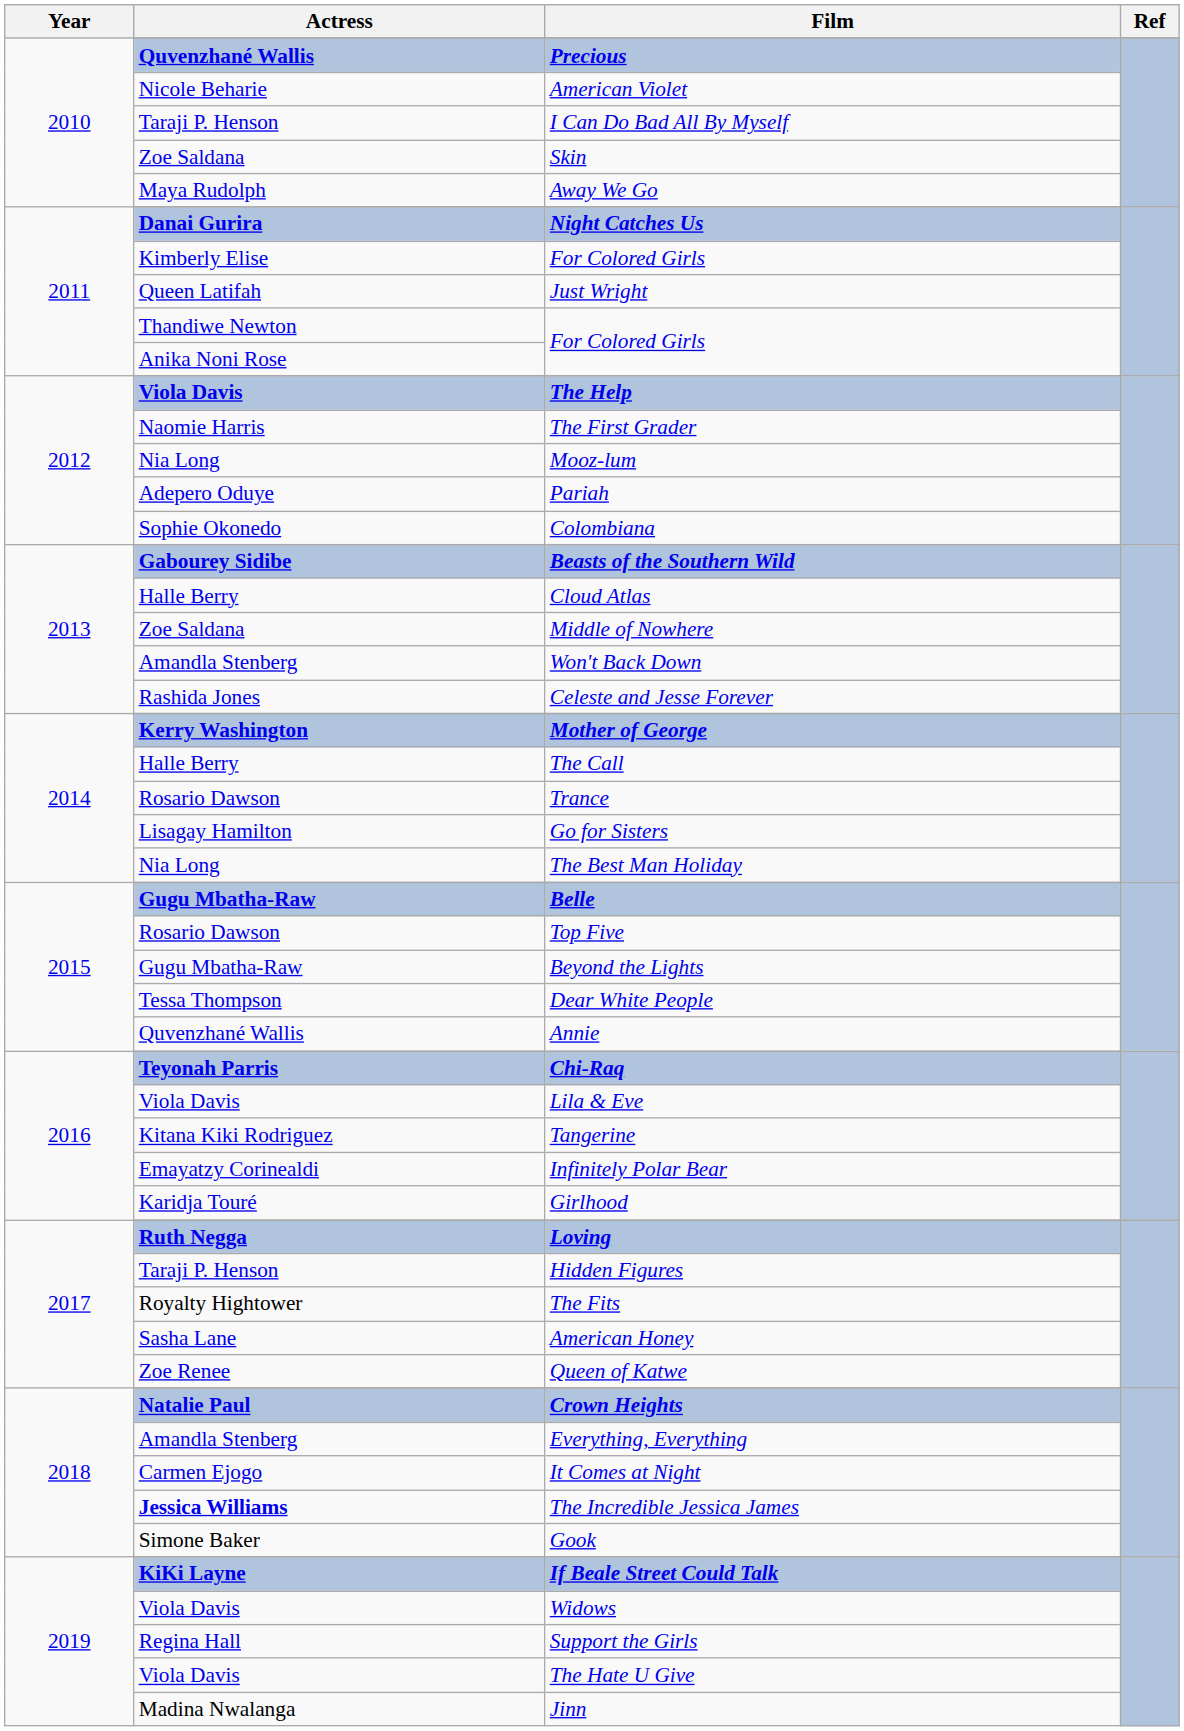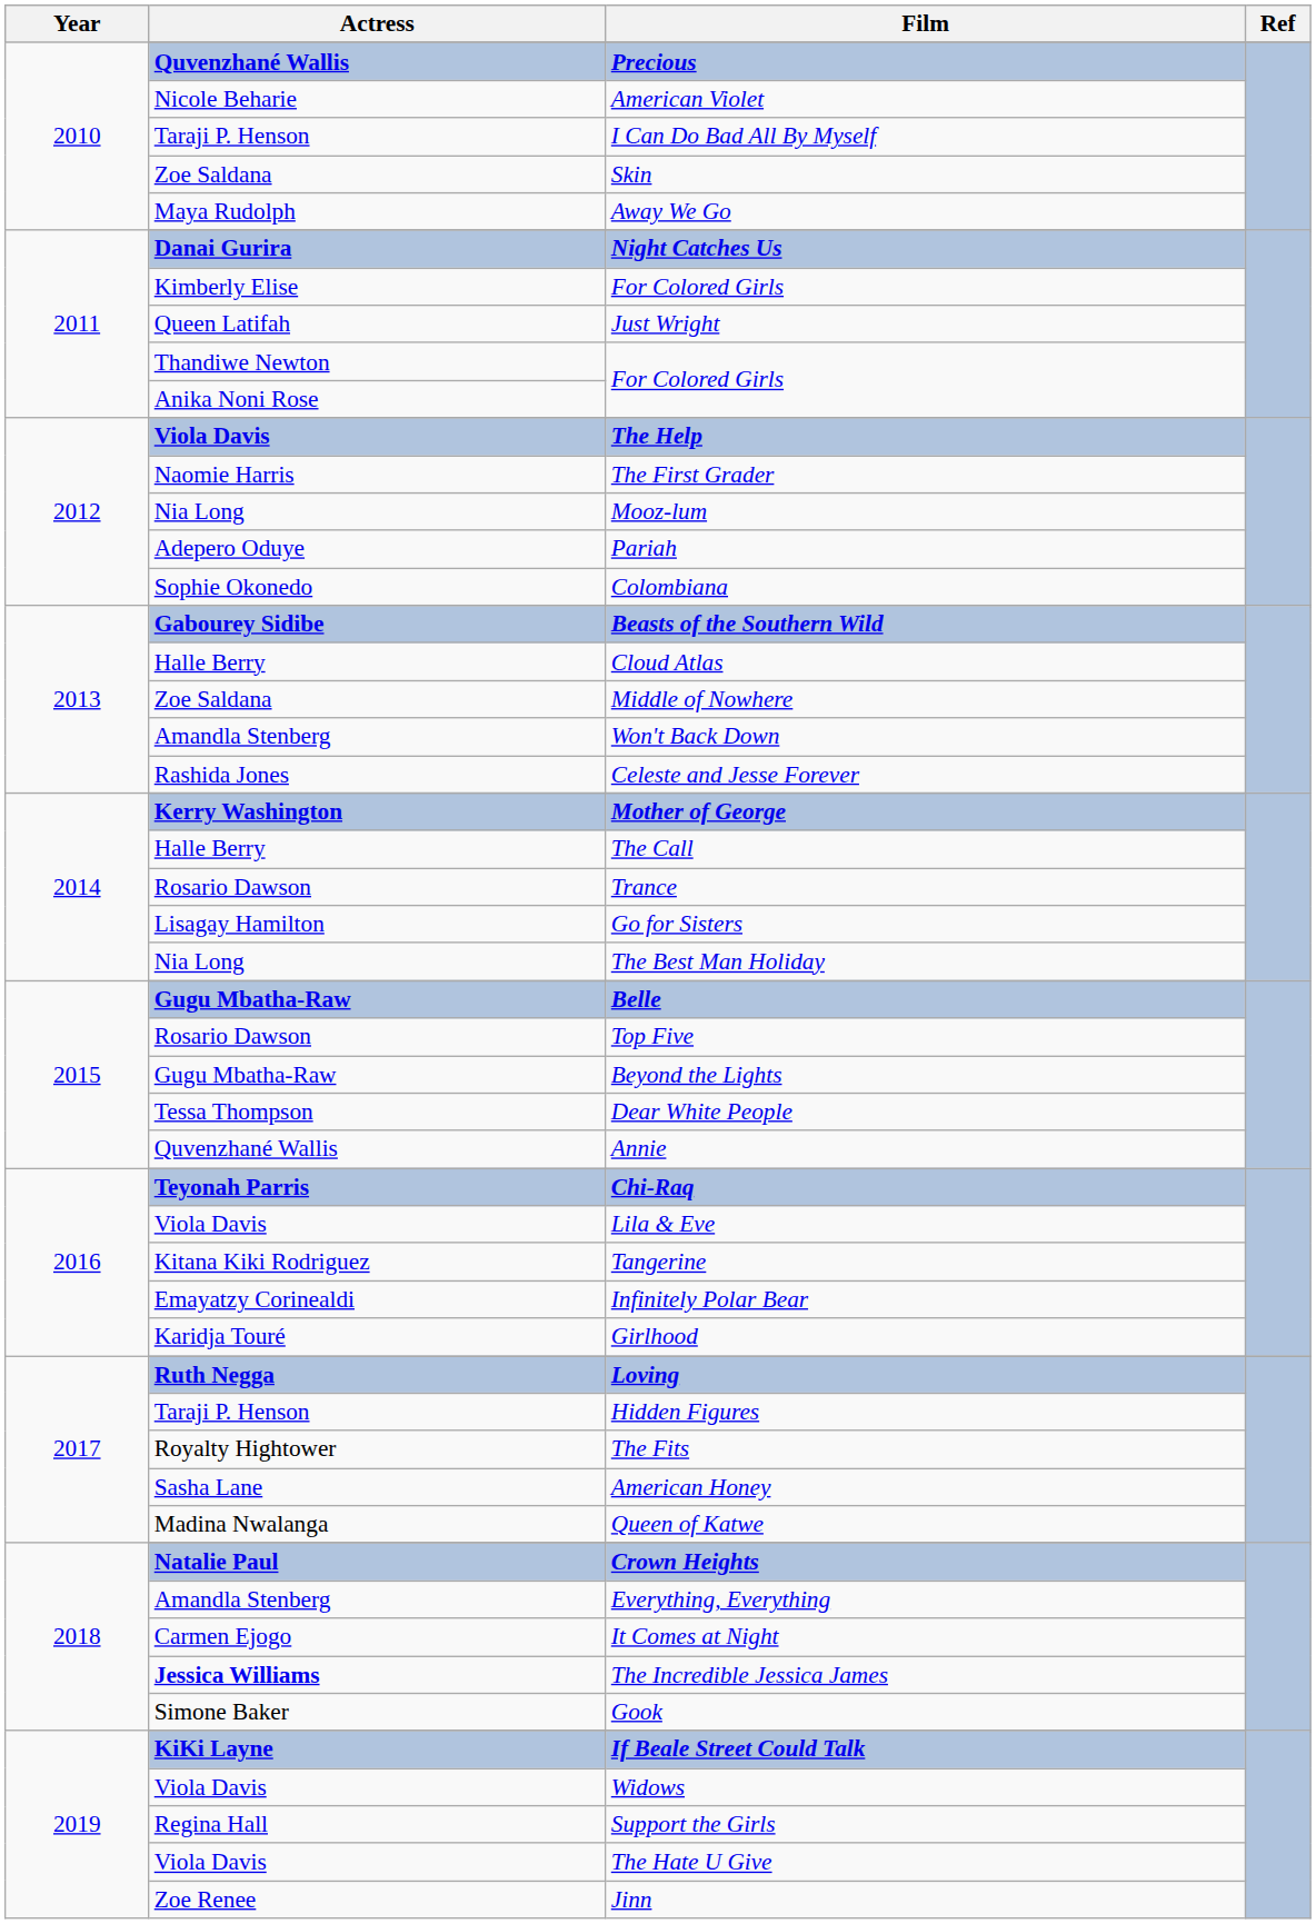 <table class="wikitable" style="width:100%;">
 <tr style="background:#bebebe;">
 <th style="width:11%;">Year</th>
 <th style="width:35%;">Actress</th>
 <th style="width:49%;">Film</th>
 <th style="width:5%;">Ref</th>
 </tr>
 <tr>
 <td rowspan="6" align="center"><a href='#'>2010</a></td>
 </tr>
 <tr style="background:#B0C4DE">
 <td><strong><a href='#'>Quvenzhané Wallis</a> </strong></td>
 <td><strong><em><a href='#'>Precious</a></em></strong></td>
 <td rowspan="6" align="center"></td>
 </tr>
 <tr>
 <td><a href='#'>Nicole Beharie</a></td>
 <td><em><a href='#'>American Violet</a></em></td>
 </tr>
 <tr>
 <td><a href='#'>Taraji P. Henson</a></td>
 <td><em><a href='#'>I Can Do Bad All By Myself</a></em></td>
 </tr>
 <tr>
 <td><a href='#'>Zoe Saldana</a></td>
 <td><em><a href='#'>Skin</a></em></td>
 </tr>
 <tr>
 <td><a href='#'>Maya Rudolph</a></td>
 <td><em><a href='#'>Away We Go</a></em></td>
 </tr>
 <tr>
 <td rowspan="6" align="center"><a href='#'>2011</a></td>
 </tr>
 <tr style="background:#B0C4DE">
 <td><strong><a href='#'>Danai Gurira</a></strong></td>
 <td><strong><em><a href='#'>Night Catches Us</a></em></strong></td>
 <td rowspan="6" align="center"></td>
 </tr>
 <tr>
 <td><a href='#'>Kimberly Elise</a></td>
 <td><em><a href='#'>For Colored Girls</a></em></td>
 </tr>
 <tr>
 <td><a href='#'>Queen Latifah</a></td>
 <td><em><a href='#'>Just Wright</a></em></td>
 </tr>
 <tr>
 <td><a href='#'>Thandiwe Newton</a></td>
 <td rowspan="2"><em><a href='#'>For Colored Girls</a></em></td>
 </tr>
 <tr>
 <td><a href='#'>Anika Noni Rose</a></td>
 </tr>
 <tr>
 <td rowspan="6" align="center"><a href='#'>2012</a></td>
 </tr>
 <tr style="background:#B0C4DE">
 <td><strong><a href='#'>Viola Davis</a> </strong></td>
 <td><strong><em><a href='#'>The Help</a></em></strong></td>
 <td rowspan="6" align="center"></td>
 </tr>
 <tr>
 <td><a href='#'>Naomie Harris</a></td>
 <td><em><a href='#'>The First Grader</a></em></td>
 </tr>
 <tr>
 <td><a href='#'>Nia Long</a></td>
 <td><em><a href='#'>Mooz-lum</a></em></td>
 </tr>
 <tr>
 <td><a href='#'>Adepero Oduye</a></td>
 <td><em><a href='#'>Pariah</a></em></td>
 </tr>
 <tr>
 <td><a href='#'>Sophie Okonedo</a></td>
 <td><em><a href='#'>Colombiana</a></em></td>
 </tr>
 <tr>
 <td rowspan="6" align="center"><a href='#'>2013</a></td>
 </tr>
 <tr style="background:#B0C4DE">
 <td><strong><a href='#'>Gabourey Sidibe</a> </strong></td>
 <td><strong><em><a href='#'>Beasts of the Southern Wild</a></em></strong></td>
 <td rowspan="6" align="center"></td>
 </tr>
 <tr>
 <td><a href='#'>Halle Berry</a></td>
 <td><em><a href='#'>Cloud Atlas</a></em></td>
 </tr>
 <tr>
 <td><a href='#'>Zoe Saldana</a></td>
 <td><em><a href='#'>Middle of Nowhere</a></em></td>
 </tr>
 <tr>
 <td><a href='#'>Amandla Stenberg</a></td>
 <td><em><a href='#'>Won't Back Down</a></em></td>
 </tr>
 <tr>
 <td><a href='#'>Rashida Jones</a></td>
 <td><em><a href='#'>Celeste and Jesse Forever</a></em></td>
 </tr>
 <tr>
 <td rowspan="6" align="center"><a href='#'>2014</a></td>
 </tr>
 <tr style="background:#B0C4DE">
 <td><strong><a href='#'>Kerry Washington</a></strong></td>
 <td><strong><em><a href='#'>Mother of George</a></em></strong></td>
 <td rowspan="6" align="center"></td>
 </tr>
 <tr>
 <td><a href='#'>Halle Berry</a></td>
 <td><em><a href='#'>The Call</a></em></td>
 </tr>
 <tr>
 <td><a href='#'>Rosario Dawson</a></td>
 <td><em><a href='#'>Trance</a></em></td>
 </tr>
 <tr>
 <td><a href='#'>Lisagay Hamilton</a></td>
 <td><em><a href='#'>Go for Sisters</a></em></td>
 </tr>
 <tr>
 <td><a href='#'>Nia Long</a></td>
 <td><em><a href='#'>The Best Man Holiday</a></em></td>
 </tr>
 <tr>
 <td rowspan="6" align="center"><a href='#'>2015</a></td>
 </tr>
 <tr style="background:#B0C4DE">
 <td><strong><a href='#'>Gugu Mbatha-Raw</a></strong></td>
 <td><strong><em><a href='#'>Belle</a></em></strong></td>
 <td rowspan="6" align="center"></td>
 </tr>
 <tr>
 <td><a href='#'>Rosario Dawson</a></td>
 <td><em><a href='#'>Top Five</a></em></td>
 </tr>
 <tr>
 <td><a href='#'>Gugu Mbatha-Raw</a></td>
 <td><em><a href='#'>Beyond the Lights</a></em></td>
 </tr>
 <tr>
 <td><a href='#'>Tessa Thompson</a></td>
 <td><em><a href='#'>Dear White People</a></em></td>
 </tr>
 <tr>
 <td><a href='#'>Quvenzhané Wallis</a></td>
 <td><em><a href='#'>Annie</a></em></td>
 </tr>
 <tr>
 <td rowspan="6" align="center"><a href='#'>2016</a></td>
 </tr>
 <tr style="background:#B0C4DE">
 <td><strong><a href='#'>Teyonah Parris</a></strong></td>
 <td><strong><em><a href='#'>Chi-Raq</a></em></strong></td>
 <td rowspan="5" align="center"></td>
 </tr>
 <tr>
 <td><a href='#'>Viola Davis</a></td>
 <td><em><a href='#'>Lila & Eve</a></em></td>
 </tr>
 <tr>
 <td><a href='#'>Kitana Kiki Rodriguez</a></td>
 <td><em><a href='#'>Tangerine</a></em></td>
 </tr>
 <tr>
 <td><a href='#'>Emayatzy Corinealdi</a></td>
 <td><em><a href='#'>Infinitely Polar Bear</a></em></td>
 </tr>
 <tr>
 <td><a href='#'>Karidja Touré</a></td>
 <td><em><a href='#'>Girlhood</a></em></td>
 </tr>
 <tr>
 <td rowspan="6" style="text-align:center;"><a href='#'>2017</a></td>
 </tr>
 <tr style="background:#B0C4DE">
 <td><strong><a href='#'>Ruth Negga</a> </strong></td>
 <td><strong><em><a href='#'>Loving</a></em></strong></td>
 <td rowspan="6" align="center"></td>
 </tr>
 <tr>
 <td><a href='#'>Taraji P. Henson</a></td>
 <td><em><a href='#'>Hidden Figures</a></em></td>
 </tr>
 <tr>
 <td>Royalty Hightower</td>
 <td><em><a href='#'>The Fits</a></em></td>
 </tr>
 <tr>
 <td><a href='#'>Sasha Lane</a></td>
 <td><em><a href='#'>American Honey</a></em></td>
 </tr>
 <tr>
-<td><a href='#'>Zoe Renee</a></td>
+<td>Madina Nwalanga</td>
 <td><em><a href='#'>Queen of Katwe</a></em></td>
 </tr>
 <tr>
 <td rowspan="6" style="text-align:center;"><a href='#'>2018</a></td>
 </tr>
 <tr style="background:#B0C4DE">
 <td><strong><a href='#'>Natalie Paul</a></strong></td>
 <td><strong><em><a href='#'>Crown Heights</a></em></strong></td>
 <td rowspan="6" align="center"></td>
 </tr>
 <tr>
 <td><a href='#'>Amandla Stenberg</a></td>
 <td><em><a href='#'>Everything, Everything</a></em></td>
 </tr>
 <tr>
 <td><a href='#'>Carmen Ejogo</a></td>
 <td><em><a href='#'>It Comes at Night</a></em></td>
 </tr>
 <tr>
 <td><strong><a href='#'>Jessica Williams</a></strong></td>
 <td><em><a href='#'>The Incredible Jessica James</a></em></td>
 </tr>
 <tr>
 <td>Simone Baker</td>
 <td><em><a href='#'>Gook</a></em></td>
 </tr>
 <tr>
 <td rowspan="6" style="text-align:center;"><a href='#'>2019</a></td>
 </tr>
 <tr style="background:#B0C4DE">
 <td><strong><a href='#'>KiKi Layne</a></strong></td>
 <td><strong><em><a href='#'>If Beale Street Could Talk</a></em></strong></td>
 <td rowspan="5" align="center"></td>
 </tr>
 <tr>
 <td><a href='#'>Viola Davis</a></td>
 <td><em><a href='#'>Widows</a></em></td>
 </tr>
 <tr>
 <td><a href='#'>Regina Hall</a></td>
 <td><em><a href='#'>Support the Girls</a></em></td>
 </tr>
 <tr>
 <td><a href='#'>Viola Davis</a></td>
 <td><em><a href='#'>The Hate U Give</a></em></td>
 </tr>
 <tr>
-<td>Madina Nwalanga</td>
+<td><a href='#'>Zoe Renee</a></td>
 <td><em><a href='#'>Jinn</a></em></td>
 </tr>
 </table>
